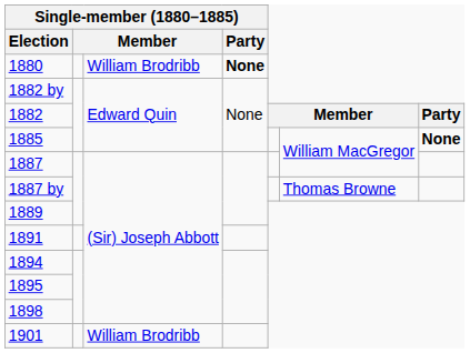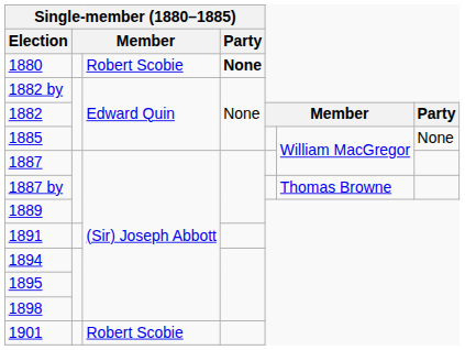 <table class="wikitable" style='border-style: none none none none;'>
 <tr>
 <th colspan="4">Single-member (1880–1885)</th>
 </tr>
 <tr>
 <th>Election</th>
 <th colspan="2">Member</th>
 <th>Party</th>
 </tr>
 <tr style="background: #f9f9f9">
 <td><a href='#'>1880</a></td>
 <td> </td>
-<td><a href='#'>William Brodribb</a></td>
+<td><a href='#'>Robert Scobie</a></td>
 <td><strong>None</strong></td>
 </tr>
 <tr style="background: #f9f9f9">
 <td><a href='#'>1882 by</a></td>
 <td rowspan="3" > </td>
 <td rowspan="3"><a href='#'>Edward Quin</a></td>
 <td rowspan="3">None</td>
 </tr>
 <tr style="background: #f9f9f9">
 <td><a href='#'>1882</a></td>
 <th colspan="2">Member</th>
 <th>Party</th>
 </tr>
 <tr style="background: #f9f9f9">
 <td><a href='#'>1885</a></td>
 <td> </td>
 <td rowspan="2"><a href='#'>William MacGregor</a></td>
-<td><strong>None</strong></td>
+<td>None</td>
 </tr>
 <tr style="background: #f9f9f9">
 <td><a href='#'>1887</a></td>
 <td rowspan="3" > </td>
 <td rowspan="7"><a href='#'>(Sir) Joseph Abbott</a></td>
 <td rowspan="3"></td>
 <td> </td>
 <td></td>
 </tr>
 <tr style="background: #f9f9f9">
 <td><a href='#'>1887 by</a></td>
 <td> </td>
 <td><a href='#'>Thomas Browne</a></td>
 <td></td>
 </tr>
 <tr style="background: #f9f9f9">
 <td><a href='#'>1889</a></td>
 </tr>
 <tr style="background: #f9f9f9">
 <td><a href='#'>1891</a></td>
 <td> </td>
 <td></td>
 </tr>
 <tr style="background: #f9f9f9">
 <td><a href='#'>1894</a></td>
 <td rowspan="3" > </td>
 <td rowspan="3"></td>
 </tr>
 <tr style="background: #f9f9f9">
 <td><a href='#'>1895</a></td>
 </tr>
 <tr style="background: #f9f9f9">
 <td><a href='#'>1898</a></td>
 </tr>
 <tr style="background: #f9f9f9">
 <td><a href='#'>1901</a></td>
 <td> </td>
-<td><a href='#'>William Brodribb</a></td>
+<td><a href='#'>Robert Scobie</a></td>
 <td></td>
 </tr>
 </table>
